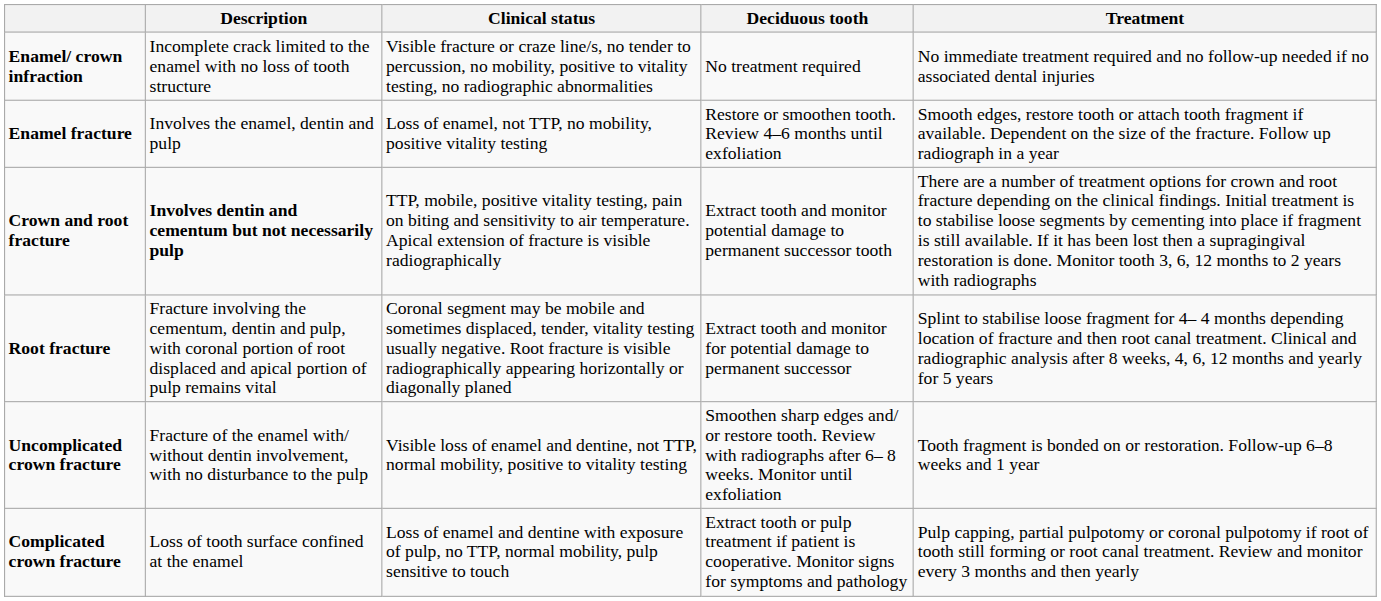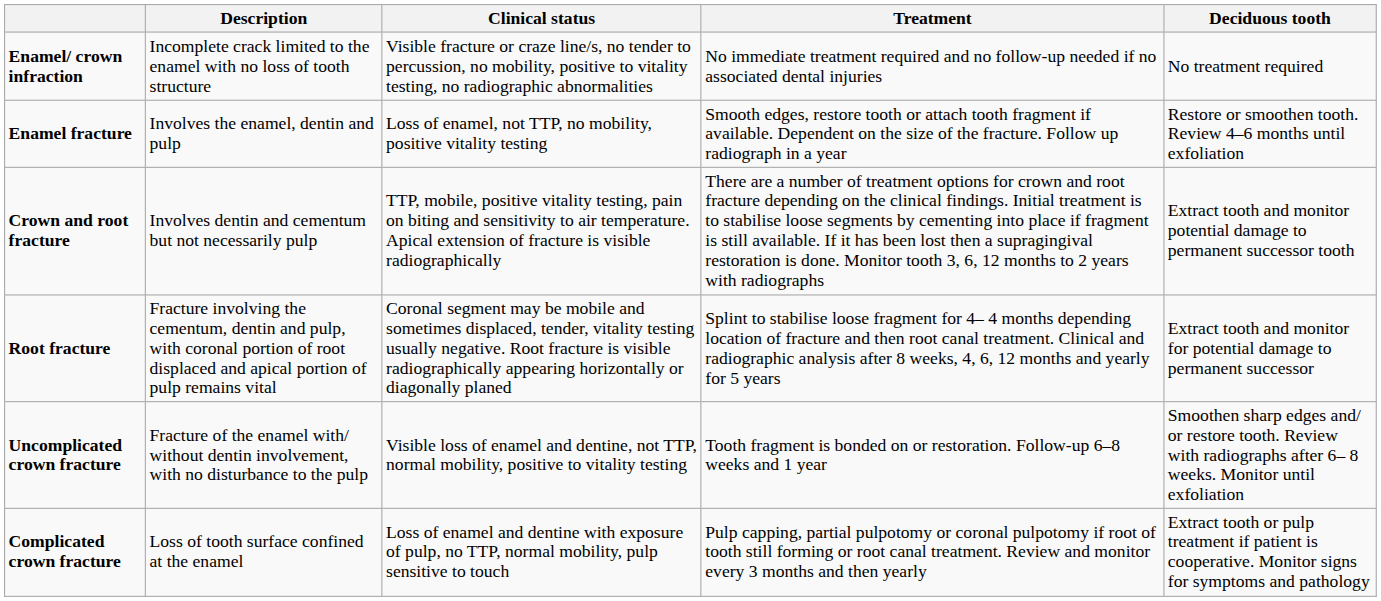 <table class="wikitable">
 <tr>
 <th></th>
 <th>Description</th>
 <th>Clinical status</th>
+<th>Treatment</th>
 <th>Deciduous tooth</th>
-<th>Treatment</th>
 </tr>
 <tr>
 <td><strong>Enamel/ crown infraction</strong></td>
 <td>Incomplete crack limited to the enamel with no loss of tooth structure</td>
 <td>Visible fracture or craze line/s, no tender to percussion, no mobility, positive to vitality testing, no radiographic abnormalities</td>
+<td>No immediate treatment required and no follow-up needed if no associated dental injuries</td>
 <td>No treatment required</td>
-<td>No immediate treatment required and no follow-up needed if no associated dental injuries</td>
 </tr>
 <tr>
 <td><strong>Enamel fracture</strong></td>
 <td>Involves the enamel, dentin and pulp</td>
 <td>Loss of enamel, not TTP, no mobility, positive vitality testing</td>
+<td>Smooth edges, restore tooth or attach tooth fragment if available. Dependent on the size of the fracture. Follow up radiograph in a year</td>
 <td>Restore or smoothen tooth. Review 4–6 months until exfoliation</td>
-<td>Smooth edges, restore tooth or attach tooth fragment if available. Dependent on the size of the fracture. Follow up radiograph in a year</td>
 </tr>
 <tr>
 <td><strong>Crown and root fracture</strong></td>
-<td><strong>Involves dentin and cementum but not necessarily pulp</strong></td>
+<td>Involves dentin and cementum but not necessarily pulp</td>
 <td>TTP, mobile, positive vitality testing, pain on biting and sensitivity to air temperature. Apical extension of fracture is visible radiographically</td>
+<td>There are a number of treatment options for crown and root fracture depending on the clinical findings. Initial treatment is to stabilise loose segments by cementing into place if fragment is still available. If it has been lost then a supragingival restoration is done. Monitor tooth 3, 6,  12 months to 2 years with radiographs</td>
 <td>Extract tooth and monitor potential damage to permanent successor tooth</td>
-<td>There are a number of treatment options for crown and root fracture depending on the clinical findings. Initial treatment is to stabilise loose segments by cementing into place if fragment is still available. If it has been lost then a supragingival restoration is done. Monitor tooth 3, 6,  12 months to 2 years with radiographs</td>
 </tr>
 <tr>
 <td><strong>Root fracture</strong></td>
 <td>Fracture involving the cementum, dentin and pulp, with coronal portion of root displaced and apical portion of pulp remains vital</td>
 <td>Coronal segment may be mobile and sometimes displaced, tender, vitality testing usually negative. Root fracture is visible radiographically appearing horizontally or diagonally planed</td>
+<td>Splint to stabilise loose fragment for 4– 4 months depending location of fracture and then root canal treatment. Clinical and radiographic analysis after 8 weeks, 4, 6, 12 months and yearly for 5 years</td>
 <td>Extract tooth and monitor for potential damage to permanent successor</td>
-<td>Splint to stabilise loose fragment for 4– 4 months depending location of fracture and then root canal treatment. Clinical and radiographic analysis after 8 weeks, 4, 6, 12 months and yearly for 5 years</td>
 </tr>
 <tr>
 <td><strong>Uncomplicated crown fracture</strong></td>
 <td>Fracture of the enamel with/ without dentin involvement, with no disturbance to the pulp</td>
 <td>Visible loss of enamel and dentine, not TTP, normal mobility, positive to vitality testing</td>
+<td>Tooth fragment is bonded on or restoration. Follow-up 6–8 weeks and 1 year</td>
 <td>Smoothen sharp edges and/ or restore tooth. Review with radiographs after 6– 8 weeks. Monitor until exfoliation</td>
-<td>Tooth fragment is bonded on or restoration. Follow-up 6–8 weeks and 1 year</td>
 </tr>
 <tr>
 <td><strong>Complicated crown fracture</strong></td>
 <td>Loss of tooth surface confined at the enamel</td>
 <td>Loss of enamel and dentine with exposure of pulp, no TTP, normal mobility, pulp sensitive to touch</td>
+<td>Pulp capping, partial pulpotomy or coronal pulpotomy if root of tooth still forming or root canal treatment. Review and monitor every 3 months and then yearly</td>
 <td>Extract tooth or pulp treatment if patient is cooperative. Monitor signs for symptoms and pathology</td>
-<td>Pulp capping, partial pulpotomy or coronal pulpotomy if root of tooth still forming or root canal treatment. Review and monitor every 3 months and then yearly</td>
 </tr>
 </table>
